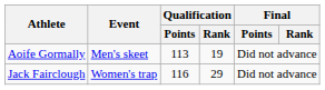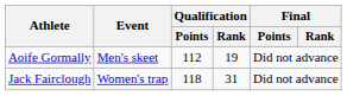 <table class=wikitable style=font-size:90%;text-align:center>
 <tr>
 <th rowspan=2>Athlete</th>
 <th rowspan=2>Event</th>
 <th colspan=2>Qualification</th>
 <th colspan=2>Final</th>
 </tr>
 <tr style=font-size:95%>
 <th>Points</th>
 <th>Rank</th>
 <th>Points</th>
 <th>Rank</th>
 </tr>
 <tr>
 <td align=left><a href='#'>Aoife Gormally</a></td>
 <td align=left><a href='#'>Men's skeet</a></td>
-<td>113</td>
+<td>112</td>
 <td>19</td>
 <td colspan=2>Did not advance</td>
 </tr>
 <tr>
 <td align=left><a href='#'>Jack Fairclough</a></td>
 <td align=left><a href='#'>Women's trap</a></td>
-<td>116</td>
-<td>29</td>
+<td>118</td>
+<td>31</td>
 <td colspan=2>Did not advance</td>
 </tr>
 </table>
